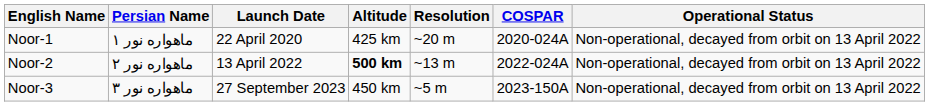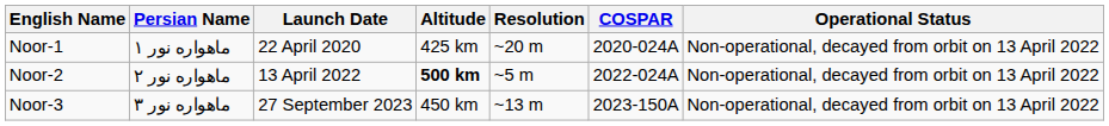 <table class="wikitable">
 <tr>
 <th>English Name</th>
 <th><a href='#'>Persian</a> Name</th>
 <th>Launch Date</th>
 <th>Altitude</th>
 <th>Resolution</th>
 <th><a href='#'>COSPAR</a></th>
 <th>Operational Status</th>
 </tr>
 <tr>
 <td>Noor-1</td>
 <td>ماهواره نور ۱</td>
 <td>22 April 2020</td>
 <td>425 km</td>
 <td>~20 m</td>
 <td>2020-024A</td>
 <td>Non-operational, decayed from orbit on 13 April 2022</td>
 </tr>
 <tr>
 <td>Noor-2</td>
 <td>ماهواره نور ۲</td>
 <td>13 April 2022</td>
 <td><strong>500 km</strong></td>
-<td>~13 m</td>
+<td>~5 m</td>
 <td>2022-024A</td>
 <td>Non-operational, decayed from orbit on 13 April 2022</td>
 </tr>
 <tr>
 <td>Noor-3</td>
 <td>ماهواره نور ۳</td>
 <td>27 September 2023</td>
 <td>450 km</td>
-<td>~5 m</td>
+<td>~13 m</td>
 <td>2023-150A</td>
 <td>Non-operational, decayed from orbit on 13 April 2022</td>
 </tr>
 </table>
